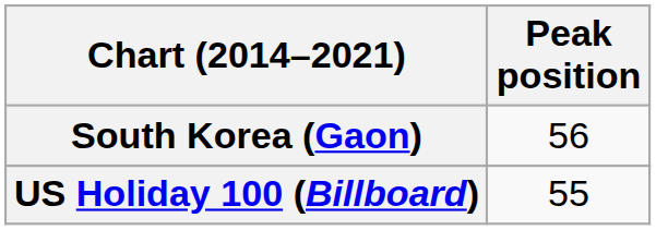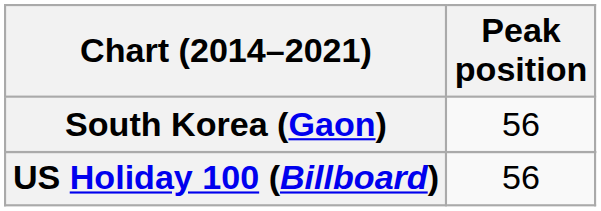 <table class="wikitable sortable plainrowheaders" style="text-align:center">
 <tr>
 <th scope="col">Chart (2014–2021)</th>
 <th scope="col">Peak<br>position</th>
 </tr>
 <tr>
 <th scope="row">South Korea (<a href='#'>Gaon</a>)</th>
 <td>56</td>
 </tr>
 <tr>
 </tr>
 <tr>
 <th scope="row">US <a href='#'>Holiday 100</a> (<em><a href='#'>Billboard</a></em>)</th>
-<td>55</td>
+<td>56</td>
 </tr>
 </table>
